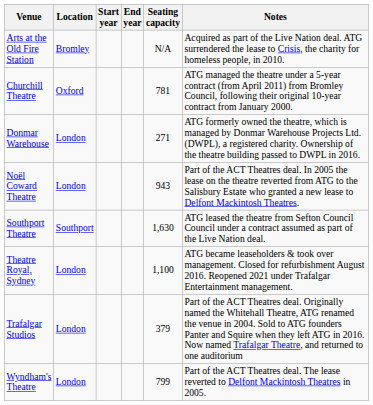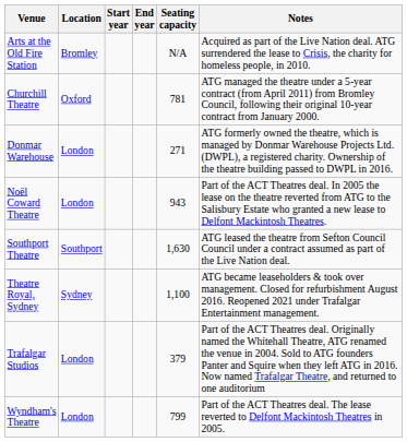 <table class="wikitable sortable">
 <tr>
 <th scope="col" style="width:120px;">Venue</th>
 <th scope="col">Location</th>
 <th scope="col">Start year</th>
 <th scope="col">End year</th>
 <th scope="col" data-sort-type="number">Seating capacity</th>
 <th scope="col" style="width:55%;">Notes</th>
 </tr>
 <tr>
 <td><a href='#'>Arts at the Old Fire Station</a></td>
 <td><a href='#'>Bromley</a></td>
 <td style="text-align:center;"></td>
 <td style="text-align:center;"></td>
 <td style="text-align:center;">N/A</td>
 <td>Acquired as part of the Live Nation deal. ATG surrendered the lease to <a href='#'>Crisis</a>, the charity for homeless people, in 2010.</td>
 </tr>
 <tr>
 <td><a href='#'>Churchill Theatre</a></td>
 <td><a href='#'>Oxford</a></td>
 <td style="text-align:center;"></td>
 <td style="text-align:center;"></td>
 <td style="text-align:center;">781</td>
 <td>ATG managed the theatre under a 5-year contract (from April 2011) from Bromley Council, following their original 10-year contract from January 2000.</td>
 </tr>
 <tr>
 <td><a href='#'>Donmar Warehouse</a></td>
 <td><a href='#'>London</a></td>
 <td style="text-align:center;"></td>
 <td style="text-align:center;"></td>
 <td style="text-align:center;">271</td>
 <td>ATG formerly owned the theatre, which is managed by Donmar Warehouse Projects Ltd. (DWPL), a registered charity. Ownership of the theatre building passed to DWPL in 2016.</td>
 </tr>
 <tr>
 <td><a href='#'>Noël Coward Theatre</a></td>
 <td><a href='#'>London</a></td>
 <td style="text-align:center;"></td>
 <td style="text-align:center;"></td>
 <td style="text-align:center;">943</td>
 <td>Part of the ACT Theatres deal. In 2005 the lease on the theatre reverted from ATG to the Salisbury Estate who granted a new lease to <a href='#'>Delfont Mackintosh Theatres</a>.</td>
 </tr>
 <tr>
 <td><a href='#'>Southport Theatre</a></td>
 <td><a href='#'>Southport</a></td>
 <td style="text-align:center;"></td>
 <td style="text-align:center;"></td>
 <td style="text-align:center;">1,630</td>
 <td>ATG leased the theatre from Sefton Council Council under a contract assumed as part of the Live Nation deal.</td>
 </tr>
 <tr>
 <td><a href='#'>Theatre Royal, Sydney</a></td>
-<td><a href='#'>London</a></td>
+<td><a href='#'>Sydney</a></td>
 <td style="text-align:center;"></td>
 <td style="text-align:center;"></td>
 <td style="text-align:center;">1,100</td>
 <td>ATG became leaseholders & took over management. Closed for refurbishment August 2016. Reopened 2021 under Trafalgar Entertainment management.</td>
 </tr>
 <tr>
 <td><a href='#'>Trafalgar Studios</a></td>
 <td><a href='#'>London</a></td>
 <td style="text-align:center;"></td>
 <td style="text-align:center;"></td>
 <td style="text-align:center;">379</td>
 <td>Part of the ACT Theatres deal. Originally named the Whitehall Theatre, ATG renamed the venue in 2004. Sold to ATG founders Panter and Squire when they left ATG in 2016. Now named <a href='#'>Trafalgar Theatre</a>, and returned to one auditorium</td>
 </tr>
 <tr>
 <td><a href='#'>Wyndham's Theatre</a></td>
 <td><a href='#'>London</a></td>
 <td style="text-align:center;"></td>
 <td style="text-align:center;"></td>
 <td style="text-align:center;">799</td>
 <td>Part of the ACT Theatres deal. The lease reverted to <a href='#'>Delfont Mackintosh Theatres</a> in 2005.</td>
 </tr>
 </table>
